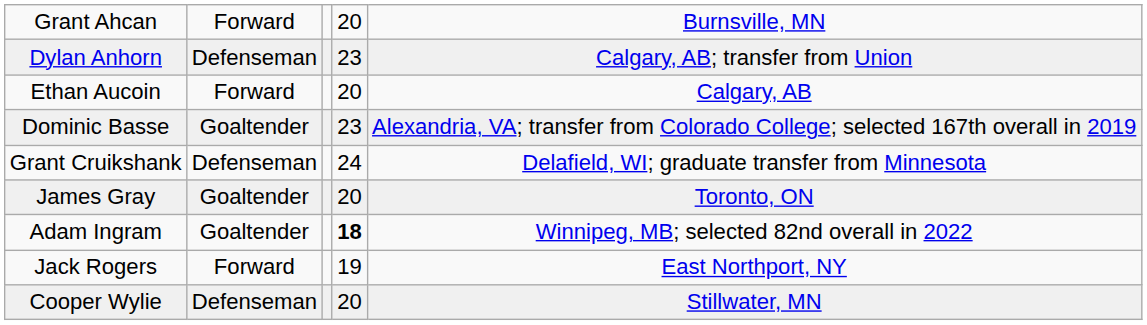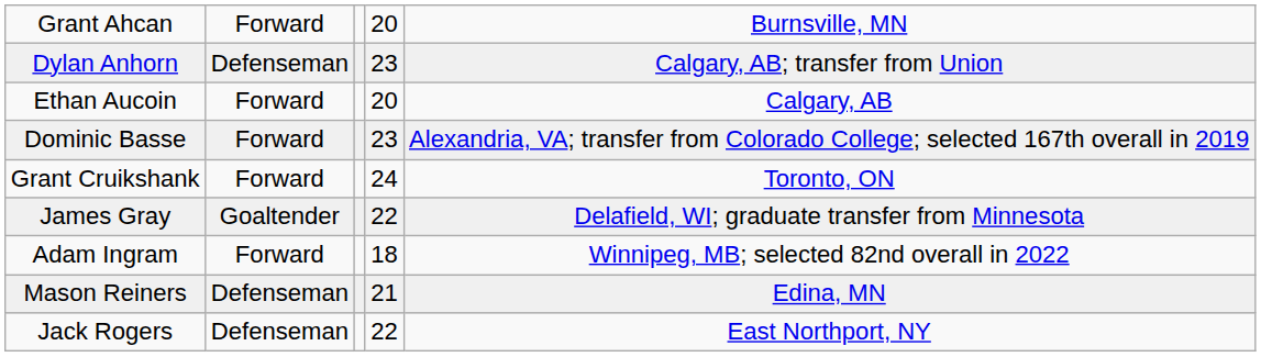 <table class="wikitable">
 <tr align="center" bgcolor="">
 <td>Grant Ahcan</td>
 <td>Forward</td>
 <td></td>
 <td>20</td>
 <td><a href='#'>Burnsville, MN</a></td>
 </tr>
 <tr align="center" bgcolor="f0f0f0">
 <td><a href='#'>Dylan Anhorn</a></td>
 <td>Defenseman</td>
 <td></td>
 <td>23</td>
 <td><a href='#'>Calgary, AB</a>; transfer from <a href='#'>Union</a></td>
 </tr>
 <tr align="center" bgcolor="">
 <td>Ethan Aucoin</td>
 <td>Forward</td>
 <td></td>
 <td>20</td>
 <td><a href='#'>Calgary, AB</a></td>
 </tr>
 <tr align="center" bgcolor="f0f0f0">
 <td>Dominic Basse</td>
-<td>Goaltender</td>
+<td>Forward</td>
 <td></td>
 <td>23</td>
 <td><a href='#'>Alexandria, VA</a>; transfer from <a href='#'>Colorado College</a>; selected 167th overall in <a href='#'>2019</a></td>
 </tr>
 <tr align="center" bgcolor="">
 <td>Grant Cruikshank</td>
-<td>Defenseman</td>
+<td>Forward</td>
 <td></td>
 <td>24</td>
-<td><a href='#'>Delafield, WI</a>; graduate transfer from <a href='#'>Minnesota</a></td>
+<td><a href='#'>Toronto, ON</a></td>
 </tr>
 <tr align="center" bgcolor="f0f0f0">
 <td>James Gray</td>
 <td>Goaltender</td>
 <td></td>
-<td>20</td>
-<td><a href='#'>Toronto, ON</a></td>
+<td>22</td>
+<td><a href='#'>Delafield, WI</a>; graduate transfer from <a href='#'>Minnesota</a></td>
 </tr>
 <tr align="center" bgcolor="">
 <td>Adam Ingram</td>
-<td>Goaltender</td>
+<td>Forward</td>
 <td></td>
-<td><strong>18</strong></td>
+<td>18</td>
 <td><a href='#'>Winnipeg, MB</a>; selected 82nd overall in <a href='#'>2022</a></td>
+</tr>
+<tr align="center" bgcolor="f0f0f0">
+<td>Mason Reiners</td>
+<td>Defenseman</td>
+<td></td>
+<td>21</td>
+<td><a href='#'>Edina, MN</a></td>
 </tr>
 <tr align="center" bgcolor="">
 <td>Jack Rogers</td>
-<td>Forward</td>
+<td>Defenseman</td>
 <td></td>
-<td>19</td>
+<td>22</td>
 <td><a href='#'>East Northport, NY</a></td>
 </tr>
-<tr align="center" bgcolor="f0f0f0">
-<td>Cooper Wylie</td>
-<td>Defenseman</td>
-<td></td>
-<td>20</td>
-<td><a href='#'>Stillwater, MN</a></td>
-</tr>
 </table>
